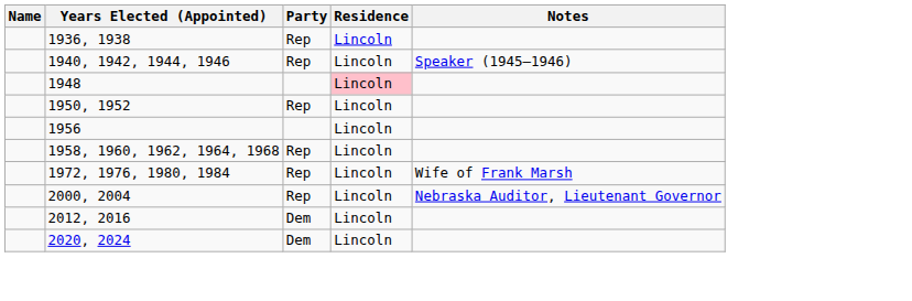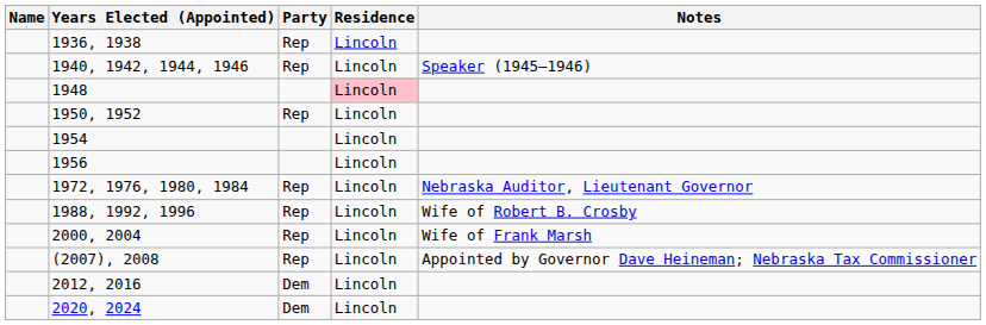 <table class="wikitable sortable">
 <tr>
 <th>Name</th>
 <th>Years Elected (Appointed)</th>
 <th>Party</th>
 <th>Residence</th>
 <th>Notes</th>
 </tr>
 <tr>
 <td></td>
 <td>1936, 1938</td>
 <td>Rep</td>
 <td><a href='#'>Lincoln</a></td>
 <td></td>
 </tr>
 <tr>
 <td></td>
 <td>1940, 1942, 1944, 1946</td>
 <td>Rep</td>
 <td>Lincoln</td>
 <td><a href='#'>Speaker</a> (1945–1946)</td>
 </tr>
 <tr>
 <td></td>
 <td>1948</td>
 <td></td>
 <td style="background: pink;">Lincoln</td>
 <td></td>
 </tr>
 <tr>
 <td></td>
 <td>1950, 1952</td>
 <td>Rep</td>
 <td>Lincoln</td>
 <td></td>
 </tr>
 <tr>
 <td></td>
-<td>1956</td>
+<td>1954</td>
 <td></td>
 <td>Lincoln</td>
 <td></td>
 </tr>
 <tr>
 <td></td>
-<td>1958, 1960, 1962, 1964, 1968</td>
-<td>Rep</td>
+<td>1956</td>
+<td></td>
 <td>Lincoln</td>
 <td></td>
 </tr>
 <tr>
 <td></td>
 <td>1972, 1976, 1980, 1984</td>
 <td>Rep</td>
 <td>Lincoln</td>
-<td>Wife of <a href='#'>Frank Marsh</a></td>
+<td><a href='#'>Nebraska Auditor</a>, <a href='#'>Lieutenant Governor</a></td>
+</tr>
+<tr>
+<td></td>
+<td>1988, 1992, 1996</td>
+<td>Rep</td>
+<td>Lincoln</td>
+<td>Wife of <a href='#'>Robert B. Crosby</a></td>
 </tr>
 <tr>
 <td></td>
 <td>2000, 2004</td>
 <td>Rep</td>
 <td>Lincoln</td>
-<td><a href='#'>Nebraska Auditor</a>, <a href='#'>Lieutenant Governor</a></td>
+<td>Wife of <a href='#'>Frank Marsh</a></td>
+</tr>
+<tr>
+<td></td>
+<td>(2007), 2008</td>
+<td>Rep</td>
+<td>Lincoln</td>
+<td>Appointed by Governor <a href='#'>Dave Heineman</a>; <a href='#'>Nebraska Tax Commissioner</a></td>
 </tr>
 <tr>
 <td></td>
 <td>2012, 2016</td>
 <td>Dem</td>
 <td>Lincoln</td>
 <td></td>
 </tr>
 <tr>
 <td></td>
 <td><a href='#'>2020</a>, <a href='#'>2024</a></td>
 <td>Dem</td>
 <td>Lincoln</td>
 <td></td>
 </tr>
 </table>
